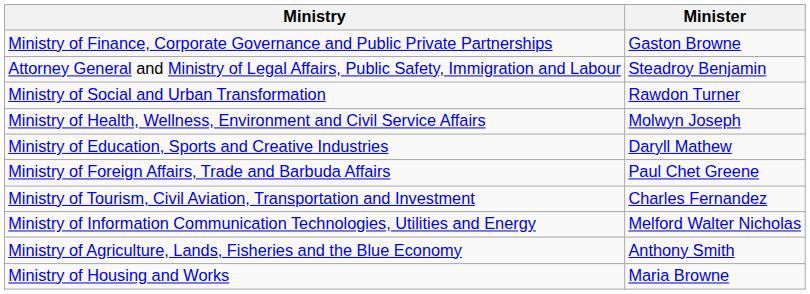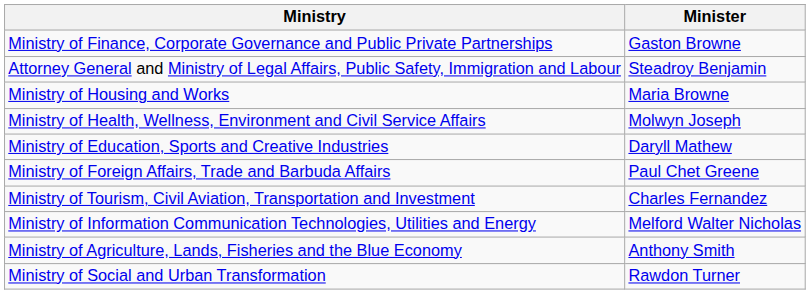 <table class="wikitable sortable">
 <tr>
 <th>Ministry</th>
 <th>Minister</th>
 </tr>
 <tr>
 <td><a href='#'>Ministry of Finance, Corporate Governance and Public Private Partnerships</a></td>
 <td><a href='#'>Gaston Browne</a></td>
 </tr>
 <tr>
 <td><a href='#'>Attorney General</a> and <a href='#'>Ministry of Legal Affairs, Public Safety, Immigration and Labour</a></td>
 <td><a href='#'>Steadroy Benjamin</a></td>
 </tr>
 <tr>
-<td><a href='#'>Ministry of Social and Urban Transformation</a></td>
-<td><a href='#'>Rawdon Turner</a></td>
+<td><a href='#'>Ministry of Housing and Works</a></td>
+<td><a href='#'>Maria Browne</a></td>
 </tr>
 <tr>
 <td><a href='#'>Ministry of Health, Wellness, Environment and Civil Service Affairs</a></td>
 <td><a href='#'>Molwyn Joseph</a></td>
 </tr>
 <tr>
 <td><a href='#'>Ministry of Education, Sports and Creative Industries</a></td>
 <td><a href='#'>Daryll Mathew</a></td>
 </tr>
 <tr>
 <td><a href='#'>Ministry of Foreign Affairs, Trade and Barbuda Affairs</a></td>
 <td><a href='#'>Paul Chet Greene</a></td>
 </tr>
 <tr>
 <td><a href='#'>Ministry of Tourism, Civil Aviation, Transportation and Investment</a></td>
 <td><a href='#'>Charles Fernandez</a></td>
 </tr>
 <tr>
 <td><a href='#'>Ministry of Information Communication Technologies, Utilities and Energy</a></td>
 <td><a href='#'>Melford Walter Nicholas</a></td>
 </tr>
 <tr>
 <td><a href='#'>Ministry of Agriculture, Lands, Fisheries and the Blue Economy</a></td>
 <td><a href='#'>Anthony Smith</a></td>
 </tr>
 <tr>
-<td><a href='#'>Ministry of Housing and Works</a></td>
-<td><a href='#'>Maria Browne</a></td>
+<td><a href='#'>Ministry of Social and Urban Transformation</a></td>
+<td><a href='#'>Rawdon Turner</a></td>
 </tr>
 </table>
